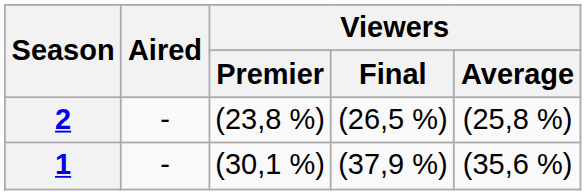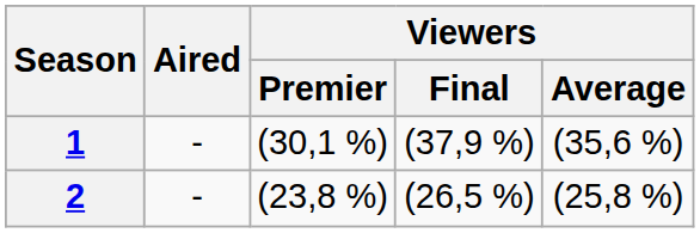 <table class="wikitable">
 <tr>
 <th rowspan=2>Season</th>
 <th rowspan=2>Aired</th>
 <th colspan=3>Viewers</th>
 </tr>
 <tr>
 <th>Premier</th>
 <th>Final</th>
 <th>Average</th>
 </tr>
 <tr align=center>
+<th><a href='#'>1</a></th>
+<td> - </td>
+<td> (30,1 %)</td>
+<td> (37,9 %)</td>
+<td> (35,6 %)</td>
+</tr>
+<tr align=center>
 <th><a href='#'>2</a></th>
 <td> - </td>
 <td> (23,8 %)</td>
 <td> (26,5 %)</td>
 <td> (25,8 %)</td>
 </tr>
-<tr align=center>
-<th><a href='#'>1</a></th>
-<td> - </td>
-<td> (30,1 %)</td>
-<td> (37,9 %)</td>
-<td> (35,6 %)</td>
-</tr>
 </table>
